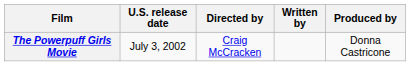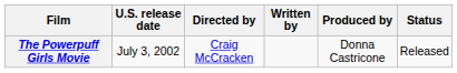 <table class="wikitable plainrowheaders" style="text-align: center; width: 99%;">
 <tr>
 <th scope="col">Film</th>
 <th scope="col">U.S. release date</th>
 <th scope="col">Directed by</th>
 <th scope="col">Written by</th>
 <th scope="col">Produced by</th>
+<th scope="col">Status</th>
 </tr>
 <tr>
 <th><em><a href='#'>The Powerpuff Girls Movie</a></em></th>
 <td>July 3, 2002</td>
 <td><a href='#'>Craig McCracken</a></td>
 <td></td>
 <td>Donna Castricone</td>
+<td>Released</td>
 </tr>
 </table>
